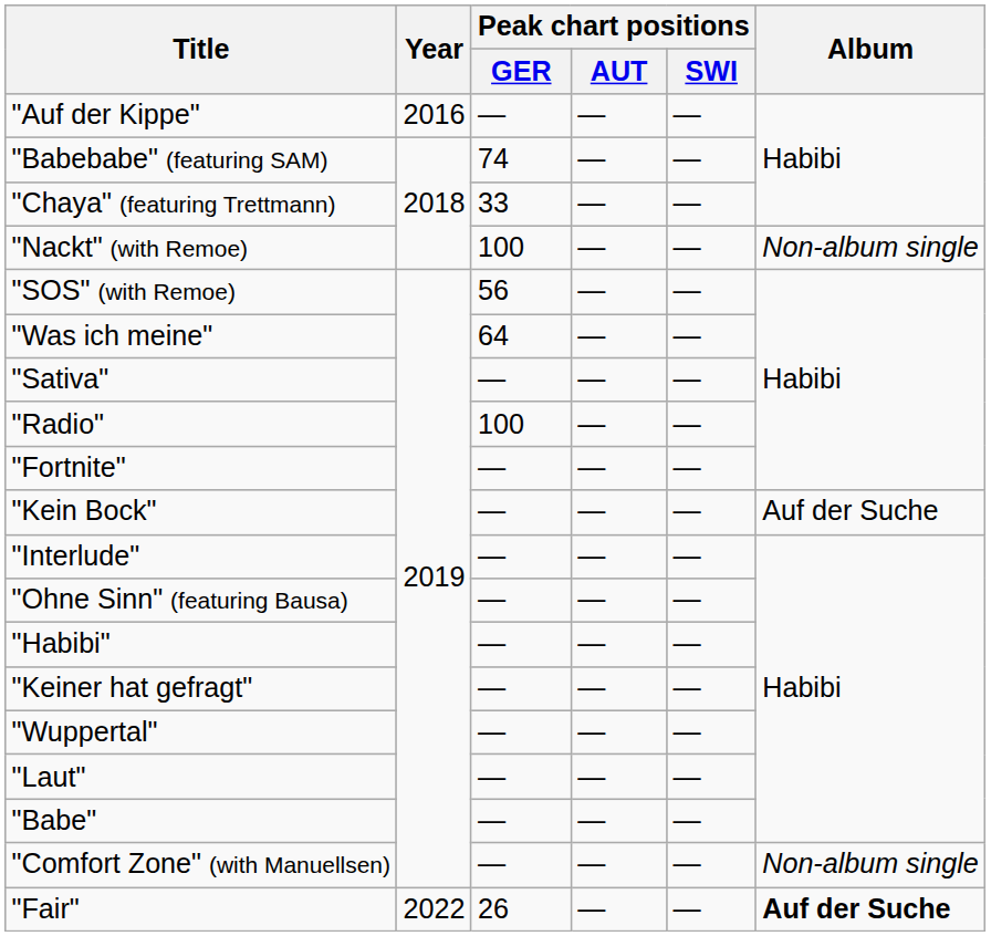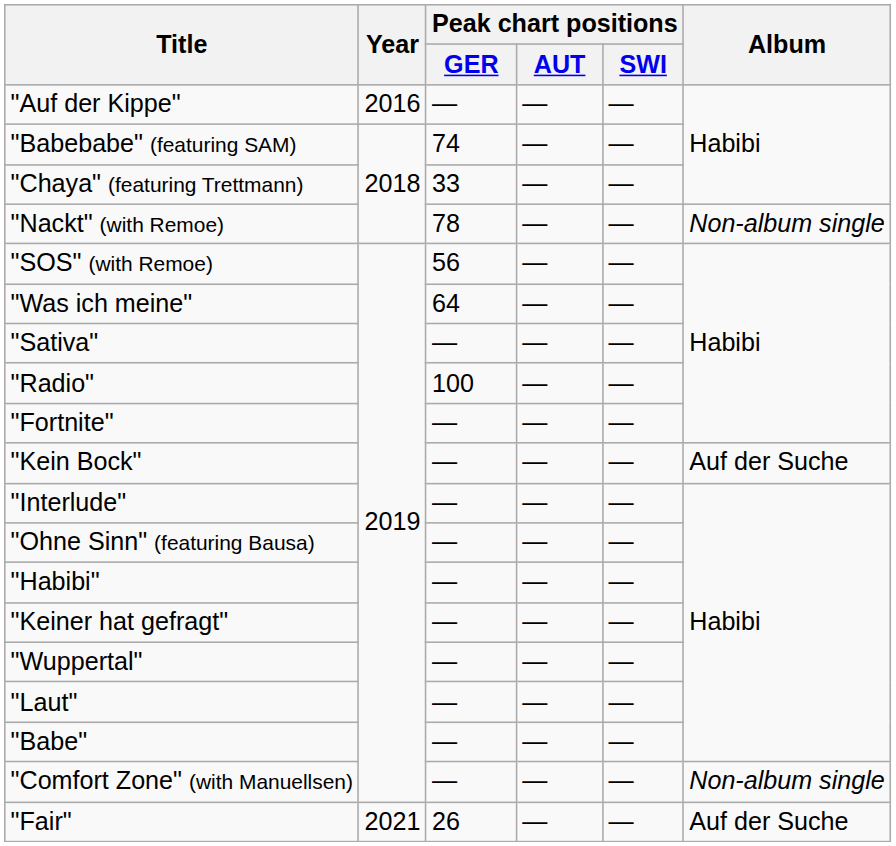 <table class="wikitable">
 <tr>
 <th rowspan="2">Title</th>
 <th rowspan="2">Year</th>
 <th colspan="3">Peak chart positions</th>
 <th rowspan="2">Album</th>
 </tr>
 <tr>
 <th><a href='#'>GER</a><br></th>
 <th><a href='#'>AUT</a></th>
 <th><a href='#'>SWI</a></th>
 </tr>
 <tr>
 <td>"Auf der Kippe"</td>
 <td>2016</td>
 <td>—</td>
 <td>—</td>
 <td>—</td>
 <td rowspan="3">Habibi</td>
 </tr>
 <tr>
 <td>"Babebabe" <small>(featuring SAM)</small></td>
 <td rowspan="3">2018</td>
 <td>74</td>
 <td>—</td>
 <td>—</td>
 </tr>
 <tr>
 <td>"Chaya" <small>(featuring Trettmann)</small></td>
 <td>33</td>
 <td>—</td>
 <td>—</td>
 </tr>
 <tr>
 <td>"Nackt" <small>(with Remoe)</small></td>
-<td>100</td>
+<td>78</td>
 <td>—</td>
 <td>—</td>
 <td><em>Non-album single</em></td>
 </tr>
 <tr>
 <td>"SOS" <small>(with Remoe)</small></td>
 <td rowspan="14">2019</td>
 <td>56</td>
 <td>—</td>
 <td>—</td>
 <td rowspan="5">Habibi</td>
 </tr>
 <tr>
 <td>"Was ich meine"</td>
 <td>64</td>
 <td>—</td>
 <td>—</td>
 </tr>
 <tr>
 <td>"Sativa"</td>
 <td>—</td>
 <td>—</td>
 <td>—</td>
 </tr>
 <tr>
 <td>"Radio"</td>
 <td>100</td>
 <td>—</td>
 <td>—</td>
 </tr>
 <tr>
 <td>"Fortnite"</td>
 <td>—</td>
 <td>—</td>
 <td>—</td>
 </tr>
 <tr>
 <td>"Kein Bock"</td>
 <td>—</td>
 <td>—</td>
 <td>—</td>
 <td>Auf der Suche</td>
 </tr>
 <tr>
 <td>"Interlude"</td>
 <td>—</td>
 <td>—</td>
 <td>—</td>
 <td rowspan="7">Habibi</td>
 </tr>
 <tr>
 <td>"Ohne Sinn" <small>(featuring Bausa)</small></td>
 <td>—</td>
 <td>—</td>
 <td>—</td>
 </tr>
 <tr>
 <td>"Habibi"</td>
 <td>—</td>
 <td>—</td>
 <td>—</td>
 </tr>
 <tr>
 <td>"Keiner hat gefragt"</td>
 <td>—</td>
 <td>—</td>
 <td>—</td>
 </tr>
 <tr>
 <td>"Wuppertal"</td>
 <td>—</td>
 <td>—</td>
 <td>—</td>
 </tr>
 <tr>
 <td>"Laut"</td>
 <td>—</td>
 <td>—</td>
 <td>—</td>
 </tr>
 <tr>
 <td>"Babe"</td>
 <td>—</td>
 <td>—</td>
 <td>—</td>
 </tr>
 <tr>
 <td>"Comfort Zone" <small>(with Manuellsen)</small></td>
 <td>—</td>
 <td>—</td>
 <td>—</td>
 <td><em>Non-album single</em></td>
 </tr>
 <tr>
 <td>"Fair"</td>
-<td>2022</td>
+<td>2021</td>
 <td>26</td>
 <td>—</td>
 <td>—</td>
-<td><strong>Auf der Suche</strong></td>
+<td>Auf der Suche</td>
 </tr>
 </table>
